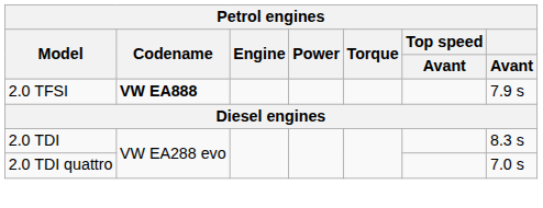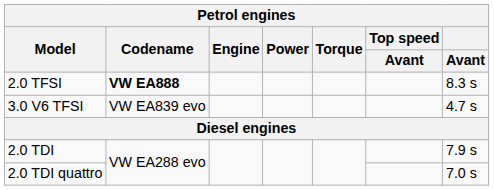 <table class="wikitable collapsible">
 <tr>
 <th colspan="7" style="text-align:center">Petrol engines</th>
 </tr>
 <tr>
 <th rowspan="2">Model</th>
 <th rowspan="2">Codename</th>
 <th rowspan="2">Engine</th>
 <th rowspan="2">Power</th>
 <th rowspan="2">Torque</th>
 <th>Top speed</th>
 <th></th>
 </tr>
 <tr>
 <th>Avant</th>
 <th>Avant</th>
 </tr>
 <tr>
 <td>2.0 TFSI</td>
 <td><strong>VW EA888</strong></td>
 <td></td>
 <td></td>
 <td></td>
 <td></td>
-<td>7.9 s</td>
+<td>8.3 s</td>
+</tr>
+<tr>
+<td>3.0 V6 TFSI</td>
+<td>VW EA839 evo</td>
+<td></td>
+<td></td>
+<td></td>
+<td></td>
+<td>4.7 s</td>
 </tr>
 <tr>
 <th colspan="7">Diesel engines</th>
 </tr>
 <tr>
 <td>2.0 TDI</td>
 <td rowspan="2">VW EA288 evo</td>
 <td rowspan="2"></td>
 <td rowspan="2"></td>
 <td rowspan="2"></td>
 <td></td>
-<td>8.3 s</td>
+<td>7.9 s</td>
 </tr>
 <tr>
 <td>2.0 TDI quattro</td>
 <td></td>
 <td>7.0 s</td>
 </tr>
 </table>
